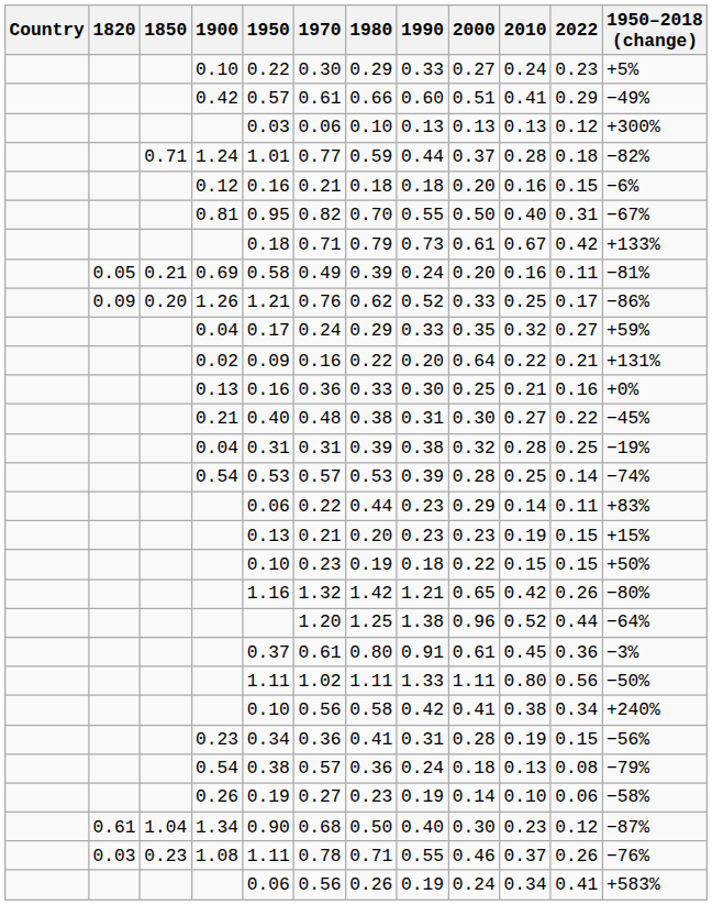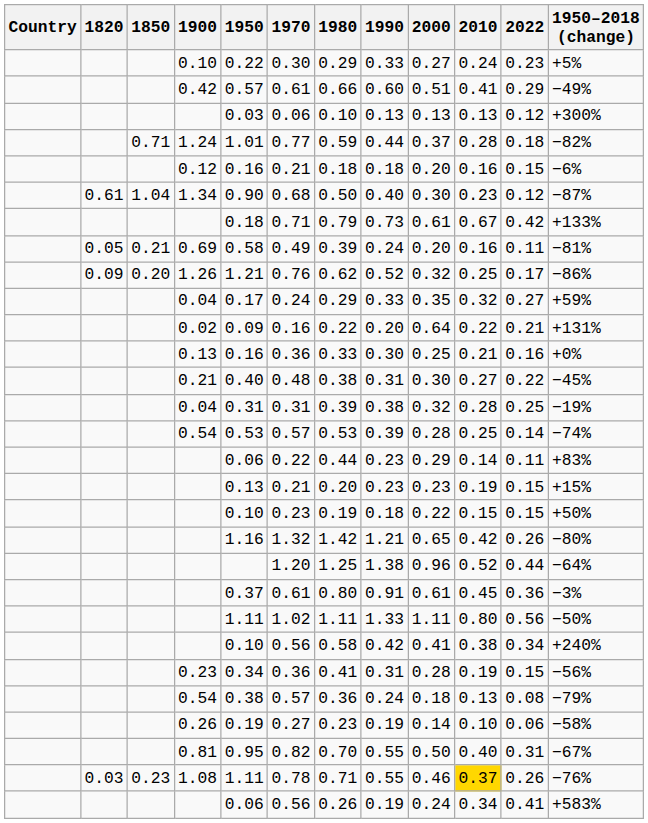 <table class="wikitable sortable">
 <tr>
 <th>Country</th>
 <th>1820</th>
 <th>1850</th>
 <th>1900</th>
 <th>1950</th>
 <th>1970</th>
 <th>1980</th>
 <th>1990</th>
 <th>2000</th>
 <th>2010</th>
 <th>2022</th>
 <th>1950–2018<br>(change)</th>
 </tr>
 <tr>
 <td></td>
 <td></td>
 <td></td>
 <td>0.10</td>
 <td>0.22</td>
 <td>0.30</td>
 <td>0.29</td>
 <td>0.33</td>
 <td>0.27</td>
 <td>0.24</td>
 <td>0.23</td>
 <td>+5%</td>
 </tr>
 <tr>
 <td></td>
 <td></td>
 <td></td>
 <td>0.42</td>
 <td>0.57</td>
 <td>0.61</td>
 <td>0.66</td>
 <td>0.60</td>
 <td>0.51</td>
 <td>0.41</td>
 <td>0.29</td>
 <td>−49%</td>
 </tr>
 <tr>
 <td></td>
 <td></td>
 <td></td>
 <td></td>
 <td>0.03</td>
 <td>0.06</td>
 <td>0.10</td>
 <td>0.13</td>
 <td>0.13</td>
 <td>0.13</td>
 <td>0.12</td>
 <td>+300%</td>
 </tr>
 <tr>
 <td></td>
 <td></td>
 <td>0.71</td>
 <td>1.24</td>
 <td>1.01</td>
 <td>0.77</td>
 <td>0.59</td>
 <td>0.44</td>
 <td>0.37</td>
 <td>0.28</td>
 <td>0.18</td>
 <td>−82%</td>
 </tr>
 <tr>
 <td></td>
 <td></td>
 <td></td>
 <td>0.12</td>
 <td>0.16</td>
 <td>0.21</td>
 <td>0.18</td>
 <td>0.18</td>
 <td>0.20</td>
 <td>0.16</td>
 <td>0.15</td>
 <td>−6%</td>
 </tr>
 <tr>
 <td></td>
-<td></td>
-<td></td>
-<td>0.81</td>
-<td>0.95</td>
-<td>0.82</td>
-<td>0.70</td>
-<td>0.55</td>
+<td>0.61</td>
+<td>1.04</td>
+<td>1.34</td>
+<td>0.90</td>
+<td>0.68</td>
 <td>0.50</td>
 <td>0.40</td>
-<td>0.31</td>
-<td>−67%</td>
+<td>0.30</td>
+<td>0.23</td>
+<td>0.12</td>
+<td>−87%</td>
 </tr>
 <tr>
 <td></td>
 <td></td>
 <td></td>
 <td></td>
 <td>0.18</td>
 <td>0.71</td>
 <td>0.79</td>
 <td>0.73</td>
 <td>0.61</td>
 <td>0.67</td>
 <td>0.42</td>
 <td>+133%</td>
 </tr>
 <tr>
 <td></td>
 <td>0.05</td>
 <td>0.21</td>
 <td>0.69</td>
 <td>0.58</td>
 <td>0.49</td>
 <td>0.39</td>
 <td>0.24</td>
 <td>0.20</td>
 <td>0.16</td>
 <td>0.11</td>
 <td>−81%</td>
 </tr>
 <tr>
 <td></td>
 <td>0.09</td>
 <td>0.20</td>
 <td>1.26</td>
 <td>1.21</td>
 <td>0.76</td>
 <td>0.62</td>
 <td>0.52</td>
-<td>0.33</td>
+<td>0.32</td>
 <td>0.25</td>
 <td>0.17</td>
 <td>−86%</td>
 </tr>
 <tr>
 <td></td>
 <td></td>
 <td></td>
 <td>0.04</td>
 <td>0.17</td>
 <td>0.24</td>
 <td>0.29</td>
 <td>0.33</td>
 <td>0.35</td>
 <td>0.32</td>
 <td>0.27</td>
 <td>+59%</td>
 </tr>
 <tr>
 <td></td>
 <td></td>
 <td></td>
 <td>0.02</td>
 <td>0.09</td>
 <td>0.16</td>
 <td>0.22</td>
 <td>0.20</td>
 <td>0.64</td>
 <td>0.22</td>
 <td>0.21</td>
 <td>+131%</td>
 </tr>
 <tr>
 <td></td>
 <td></td>
 <td></td>
 <td>0.13</td>
 <td>0.16</td>
 <td>0.36</td>
 <td>0.33</td>
 <td>0.30</td>
 <td>0.25</td>
 <td>0.21</td>
 <td>0.16</td>
 <td>+0%</td>
 </tr>
 <tr>
 <td></td>
 <td></td>
 <td></td>
 <td>0.21</td>
 <td>0.40</td>
 <td>0.48</td>
 <td>0.38</td>
 <td>0.31</td>
 <td>0.30</td>
 <td>0.27</td>
 <td>0.22</td>
 <td>−45%</td>
 </tr>
 <tr>
 <td></td>
 <td></td>
 <td></td>
 <td>0.04</td>
 <td>0.31</td>
 <td>0.31</td>
 <td>0.39</td>
 <td>0.38</td>
 <td>0.32</td>
 <td>0.28</td>
 <td>0.25</td>
 <td>−19%</td>
 </tr>
 <tr>
 <td></td>
 <td></td>
 <td></td>
 <td>0.54</td>
 <td>0.53</td>
 <td>0.57</td>
 <td>0.53</td>
 <td>0.39</td>
 <td>0.28</td>
 <td>0.25</td>
 <td>0.14</td>
 <td>−74%</td>
 </tr>
 <tr>
 <td></td>
 <td></td>
 <td></td>
 <td></td>
 <td>0.06</td>
 <td>0.22</td>
 <td>0.44</td>
 <td>0.23</td>
 <td>0.29</td>
 <td>0.14</td>
 <td>0.11</td>
 <td>+83%</td>
 </tr>
 <tr>
 <td></td>
 <td></td>
 <td></td>
 <td></td>
 <td>0.13</td>
 <td>0.21</td>
 <td>0.20</td>
 <td>0.23</td>
 <td>0.23</td>
 <td>0.19</td>
 <td>0.15</td>
 <td>+15%</td>
 </tr>
 <tr>
 <td></td>
 <td></td>
 <td></td>
 <td></td>
 <td>0.10</td>
 <td>0.23</td>
 <td>0.19</td>
 <td>0.18</td>
 <td>0.22</td>
 <td>0.15</td>
 <td>0.15</td>
 <td>+50%</td>
 </tr>
 <tr>
 <td></td>
 <td></td>
 <td></td>
 <td></td>
 <td>1.16</td>
 <td>1.32</td>
 <td>1.42</td>
 <td>1.21</td>
 <td>0.65</td>
 <td>0.42</td>
 <td>0.26</td>
 <td>−80%</td>
 </tr>
 <tr>
 <td></td>
 <td></td>
 <td></td>
 <td></td>
 <td></td>
 <td>1.20</td>
 <td>1.25</td>
 <td>1.38</td>
 <td>0.96</td>
 <td>0.52</td>
 <td>0.44</td>
 <td>−64%</td>
 </tr>
 <tr>
 <td></td>
 <td></td>
 <td></td>
 <td></td>
 <td>0.37</td>
 <td>0.61</td>
 <td>0.80</td>
 <td>0.91</td>
 <td>0.61</td>
 <td>0.45</td>
 <td>0.36</td>
 <td>−3%</td>
 </tr>
 <tr>
 <td></td>
 <td></td>
 <td></td>
 <td></td>
 <td>1.11</td>
 <td>1.02</td>
 <td>1.11</td>
 <td>1.33</td>
 <td>1.11</td>
 <td>0.80</td>
 <td>0.56</td>
 <td>−50%</td>
 </tr>
 <tr>
 <td></td>
 <td></td>
 <td></td>
 <td></td>
 <td>0.10</td>
 <td>0.56</td>
 <td>0.58</td>
 <td>0.42</td>
 <td>0.41</td>
 <td>0.38</td>
 <td>0.34</td>
 <td>+240%</td>
 </tr>
 <tr>
 <td></td>
 <td></td>
 <td></td>
 <td>0.23</td>
 <td>0.34</td>
 <td>0.36</td>
 <td>0.41</td>
 <td>0.31</td>
 <td>0.28</td>
 <td>0.19</td>
 <td>0.15</td>
 <td>−56%</td>
 </tr>
 <tr>
 <td></td>
 <td></td>
 <td></td>
 <td>0.54</td>
 <td>0.38</td>
 <td>0.57</td>
 <td>0.36</td>
 <td>0.24</td>
 <td>0.18</td>
 <td>0.13</td>
 <td>0.08</td>
 <td>−79%</td>
 </tr>
 <tr>
 <td></td>
 <td></td>
 <td></td>
 <td>0.26</td>
 <td>0.19</td>
 <td>0.27</td>
 <td>0.23</td>
 <td>0.19</td>
 <td>0.14</td>
 <td>0.10</td>
 <td>0.06</td>
 <td>−58%</td>
 </tr>
 <tr>
 <td></td>
-<td>0.61</td>
-<td>1.04</td>
-<td>1.34</td>
-<td>0.90</td>
-<td>0.68</td>
+<td></td>
+<td></td>
+<td>0.81</td>
+<td>0.95</td>
+<td>0.82</td>
+<td>0.70</td>
+<td>0.55</td>
 <td>0.50</td>
 <td>0.40</td>
-<td>0.30</td>
-<td>0.23</td>
-<td>0.12</td>
-<td>−87%</td>
+<td>0.31</td>
+<td>−67%</td>
 </tr>
 <tr>
 <td></td>
 <td>0.03</td>
 <td>0.23</td>
 <td>1.08</td>
 <td>1.11</td>
 <td>0.78</td>
 <td>0.71</td>
 <td>0.55</td>
 <td>0.46</td>
-<td>0.37</td>
+<td style="background: gold;">0.37</td>
 <td>0.26</td>
 <td>−76%</td>
 </tr>
 <tr>
 <td></td>
 <td></td>
 <td></td>
 <td></td>
 <td>0.06</td>
 <td>0.56</td>
 <td>0.26</td>
 <td>0.19</td>
 <td>0.24</td>
 <td>0.34</td>
 <td>0.41</td>
 <td>+583%</td>
 </tr>
 </table>
